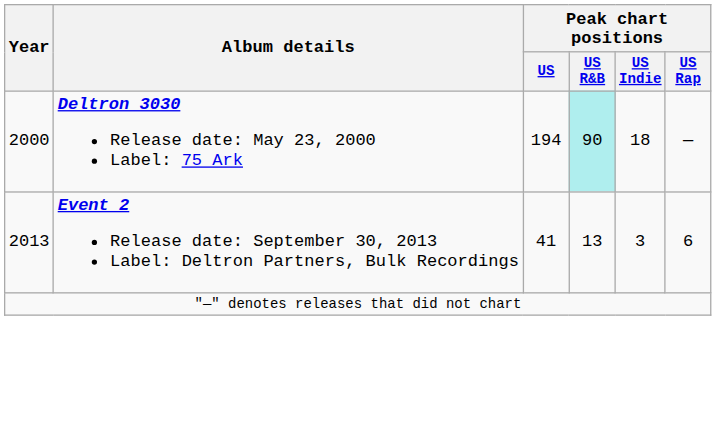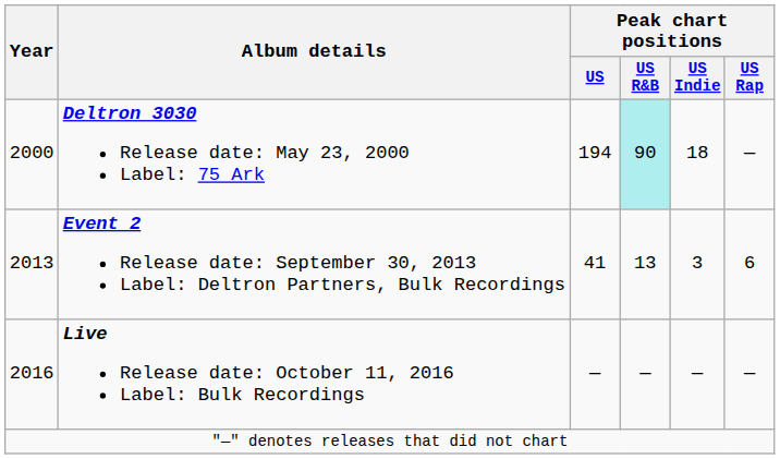 <table class="wikitable" style="text-align:center;">
 <tr>
 <th rowspan="2">Year</th>
 <th rowspan="2">Album details</th>
 <th colspan="4">Peak chart positions</th>
 </tr>
 <tr style="font-size:smaller;">
 <th style="width:30px;"><a href='#'>US</a><br></th>
 <th style="width:30px;"><a href='#'>US R&B</a><br></th>
 <th style="width:30px;"><a href='#'>US Indie</a><br></th>
 <th style="width:30px;"><a href='#'>US Rap</a><br></th>
 </tr>
 <tr>
 <td>2000</td>
 <td style="text-align:left;"><strong><em><a href='#'>Deltron 3030</a></em></strong><br><ul><li>Release date: May 23, 2000</li><li>Label: <a href='#'>75 Ark</a></li></ul></td>
 <td>194</td>
 <td style="background: paleturquoise;">90</td>
 <td>18</td>
 <td>—</td>
 </tr>
 <tr>
 <td>2013</td>
 <td style="text-align:left;"><strong><em><a href='#'>Event 2</a></em></strong><br><ul><li>Release date: September 30, 2013</li><li>Label: Deltron Partners, Bulk Recordings</li></ul></td>
 <td>41</td>
 <td>13</td>
 <td>3</td>
 <td>6</td>
 </tr>
 <tr>
+<td>2016</td>
+<td style="text-align:left;"><strong><em>Live</em></strong><br><ul><li>Release date: October 11, 2016</li><li>Label: Bulk Recordings</li></ul></td>
+<td>—</td>
+<td>—</td>
+<td>—</td>
+<td>—</td>
+</tr>
+<tr>
 <td colspan="6" style="font-size:8pt">"—" denotes releases that did not chart</td>
 </tr>
 </table>
